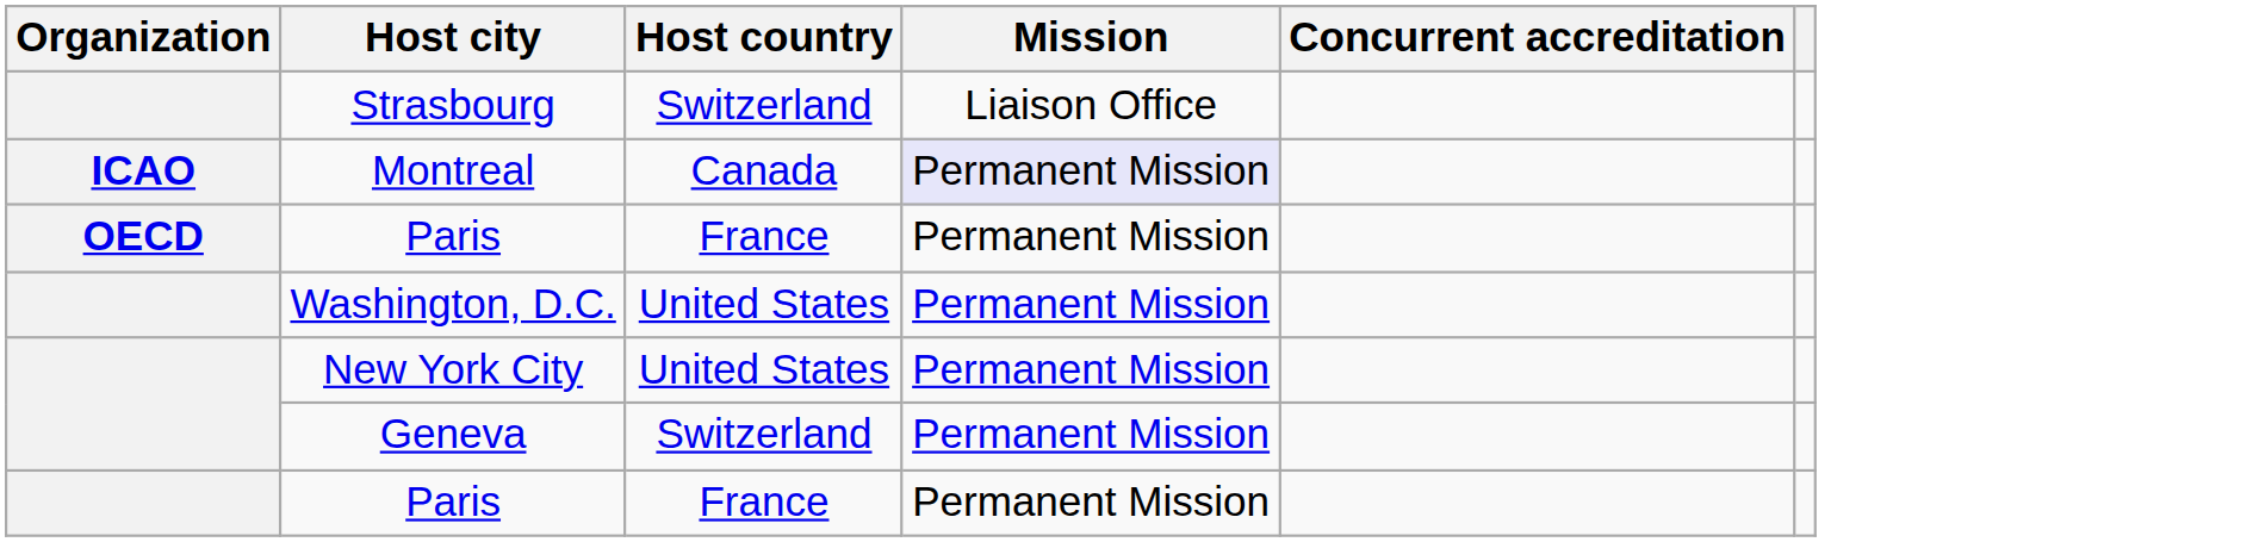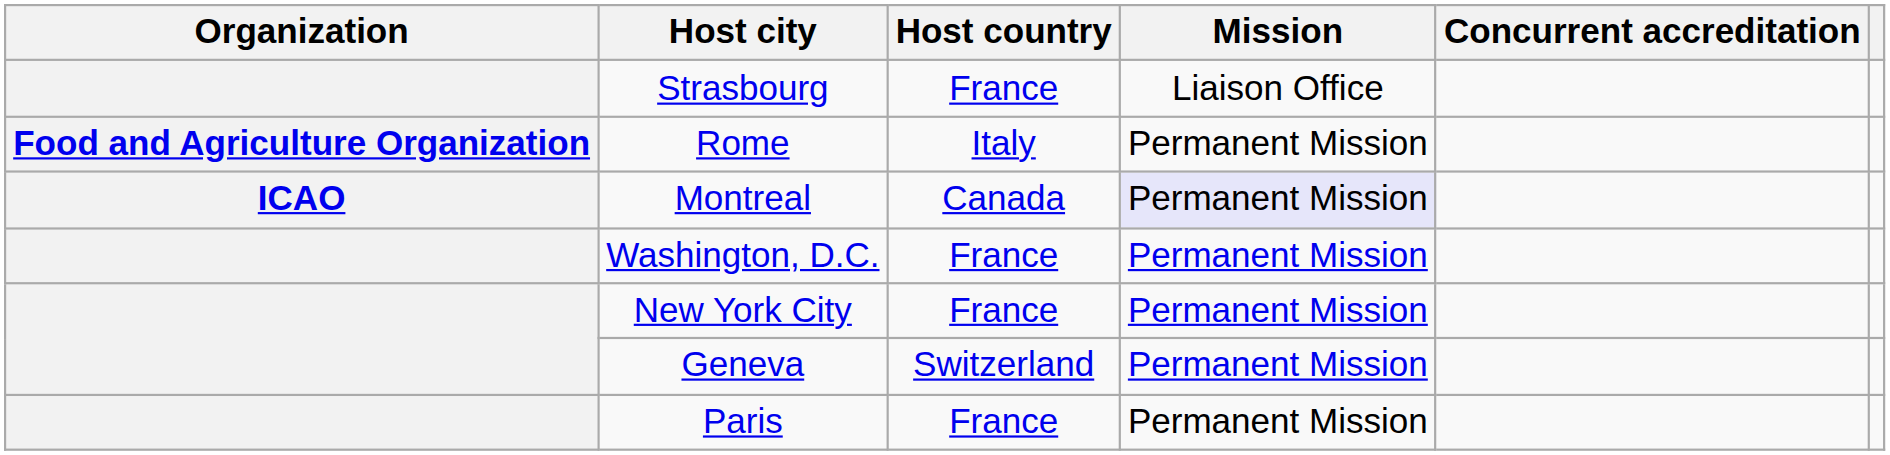 <table class="wikitable plainrowheaders" style="text-align:center;">
 <tr>
 <th scope="col">Organization</th>
 <th scope="col">Host city</th>
 <th scope="col">Host country</th>
 <th scope="col">Mission</th>
 <th scope="col">Concurrent accreditation</th>
 <th scope="col"></th>
 </tr>
 <tr>
 <th scope="row"></th>
 <td><a href='#'>Strasbourg</a></td>
-<td><a href='#'>Switzerland</a></td>
+<td><a href='#'>France</a></td>
 <td>Liaison Office</td>
+<td></td>
+<td></td>
+</tr>
+<tr>
+<th scope="row"> <a href='#'>Food and Agriculture Organization</a></th>
+<td><a href='#'>Rome</a></td>
+<td><a href='#'>Italy</a></td>
+<td>Permanent Mission</td>
 <td></td>
 <td></td>
 </tr>
 <tr>
 <th scope="row"> <a href='#'>ICAO</a></th>
 <td><a href='#'>Montreal</a></td>
 <td><a href='#'>Canada</a></td>
 <td style="background: lavender;">Permanent Mission</td>
 <td></td>
 <td></td>
 </tr>
 <tr>
-<th scope="row"> <a href='#'>OECD</a></th>
-<td><a href='#'>Paris</a></td>
-<td><a href='#'>France</a></td>
-<td>Permanent Mission</td>
-<td></td>
-<td></td>
-</tr>
-<tr>
 <th scope="row"></th>
 <td><a href='#'>Washington, D.C.</a></td>
-<td><a href='#'>United States</a></td>
+<td><a href='#'>France</a></td>
 <td><a href='#'>Permanent Mission</a></td>
 <td></td>
 <td></td>
 </tr>
 <tr>
 <th scope="row"  rowspan="2"></th>
 <td><a href='#'>New York City</a></td>
-<td><a href='#'>United States</a></td>
+<td><a href='#'>France</a></td>
 <td><a href='#'>Permanent Mission</a></td>
 <td></td>
 <td></td>
 </tr>
 <tr>
 <td><a href='#'>Geneva</a></td>
 <td><a href='#'>Switzerland</a></td>
 <td><a href='#'>Permanent Mission</a></td>
 <td></td>
 <td></td>
 </tr>
 <tr>
 <th scope="row"></th>
 <td><a href='#'>Paris</a></td>
 <td><a href='#'>France</a></td>
 <td>Permanent Mission</td>
 <td></td>
 <td></td>
 </tr>
 </table>
